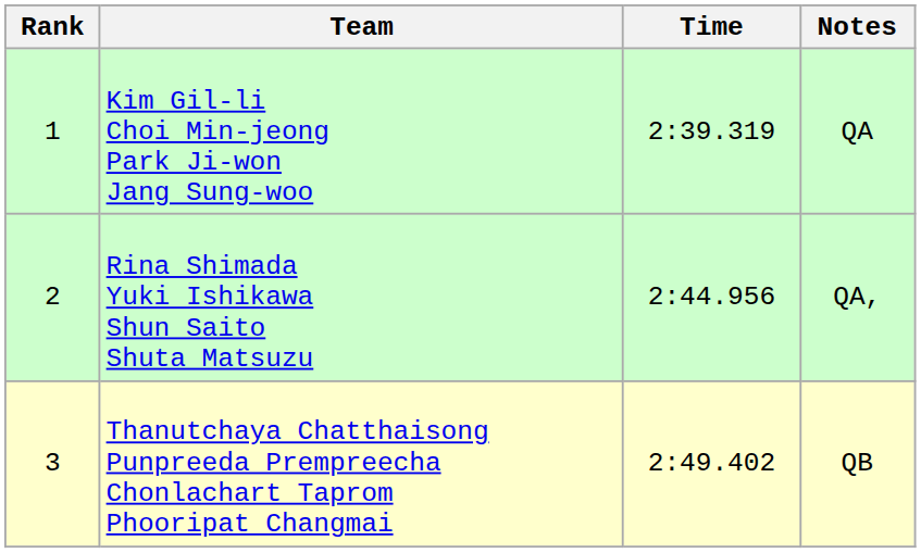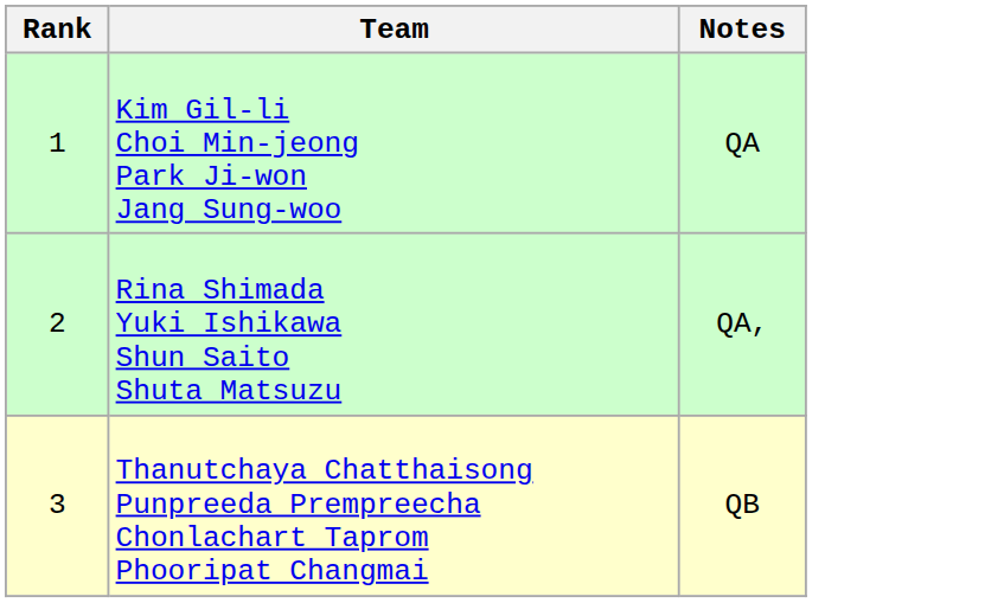 <table class=wikitable style="text-align:center">
 <tr>
 <th width=40>Rank</th>
 <th width=250>Team</th>
-<th width=80>Time</th>
 <th width=50>Notes</th>
 </tr>
 <tr bgcolor=ccffcc>
 <td>1</td>
 <td align=left><br><a href='#'>Kim Gil-li</a><br><a href='#'>Choi Min-jeong</a><br><a href='#'>Park Ji-won</a><br><a href='#'>Jang Sung-woo</a></td>
-<td>2:39.319</td>
 <td>QA</td>
 </tr>
 <tr bgcolor=ccffcc>
 <td>2</td>
 <td align=left><br><a href='#'>Rina Shimada</a><br><a href='#'>Yuki Ishikawa</a><br><a href='#'>Shun Saito</a><br><a href='#'>Shuta Matsuzu</a></td>
-<td>2:44.956</td>
 <td>QA, </td>
 </tr>
 <tr bgcolor=ffffcc>
 <td>3</td>
 <td align=left><br><a href='#'>Thanutchaya Chatthaisong</a><br><a href='#'>Punpreeda Prempreecha</a><br><a href='#'>Chonlachart Taprom</a><br><a href='#'>Phooripat Changmai</a></td>
-<td>2:49.402</td>
 <td>QB</td>
 </tr>
 </table>
